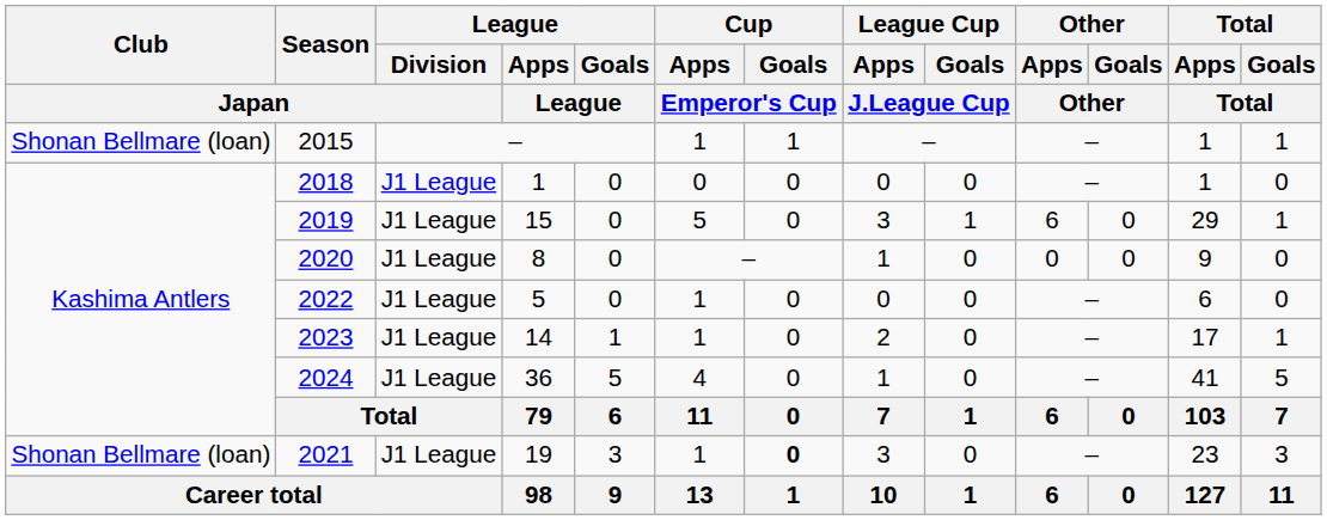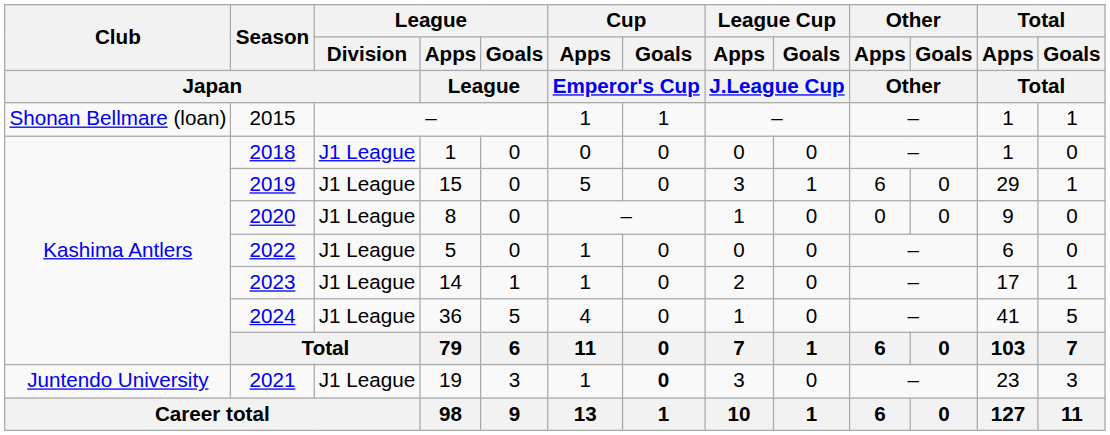 <table class="wikitable" style="text-align:center;">
 <tr>
 <th rowspan=2>Club</th>
 <th rowspan=2>Season</th>
 <th colspan=3>League</th>
 <th colspan=2>Cup</th>
 <th colspan=2>League Cup</th>
 <th colspan=2>Other</th>
 <th colspan=2>Total</th>
 </tr>
 <tr>
 <th>Division</th>
 <th>Apps</th>
 <th>Goals</th>
 <th>Apps</th>
 <th>Goals</th>
 <th>Apps</th>
 <th>Goals</th>
 <th>Apps</th>
 <th>Goals</th>
 <th>Apps</th>
 <th>Goals</th>
 </tr>
 <tr>
 <th colspan=3>Japan</th>
 <th colspan=2>League</th>
 <th colspan=2><a href='#'>Emperor's Cup</a></th>
 <th colspan=2><a href='#'>J.League Cup</a></th>
 <th colspan=2>Other</th>
 <th colspan=2>Total</th>
 </tr>
 <tr>
 <td><a href='#'>Shonan Bellmare</a> (loan)</td>
 <td>2015</td>
 <td colspan="3">–</td>
 <td>1</td>
 <td>1</td>
 <td colspan="2">–</td>
 <td colspan="2">–</td>
 <td>1</td>
 <td>1</td>
 </tr>
 <tr>
 <td rowspan="7"><a href='#'>Kashima Antlers</a></td>
 <td><a href='#'>2018</a></td>
 <td><a href='#'>J1 League</a></td>
 <td>1</td>
 <td>0</td>
 <td>0</td>
 <td>0</td>
 <td>0</td>
 <td>0</td>
 <td colspan="2">–</td>
 <td>1</td>
 <td>0</td>
 </tr>
 <tr>
 <td><a href='#'>2019</a></td>
 <td>J1 League</td>
 <td>15</td>
 <td>0</td>
 <td>5</td>
 <td>0</td>
 <td>3</td>
 <td>1</td>
 <td>6</td>
 <td>0</td>
 <td>29</td>
 <td>1</td>
 </tr>
 <tr>
 <td><a href='#'>2020</a></td>
 <td>J1 League</td>
 <td>8</td>
 <td>0</td>
 <td colspan="2">–</td>
 <td>1</td>
 <td>0</td>
 <td>0</td>
 <td>0</td>
 <td>9</td>
 <td>0</td>
 </tr>
 <tr>
 <td><a href='#'>2022</a></td>
 <td>J1 League</td>
 <td>5</td>
 <td>0</td>
 <td>1</td>
 <td>0</td>
 <td>0</td>
 <td>0</td>
 <td colspan="2">–</td>
 <td>6</td>
 <td>0</td>
 </tr>
 <tr>
 <td><a href='#'>2023</a></td>
 <td>J1 League</td>
 <td>14</td>
 <td>1</td>
 <td>1</td>
 <td>0</td>
 <td>2</td>
 <td>0</td>
 <td colspan="2">–</td>
 <td>17</td>
 <td>1</td>
 </tr>
 <tr>
 <td><a href='#'>2024</a></td>
 <td>J1 League</td>
 <td>36</td>
 <td>5</td>
 <td>4</td>
 <td>0</td>
 <td>1</td>
 <td>0</td>
 <td colspan="2">–</td>
 <td>41</td>
 <td>5</td>
 </tr>
 <tr>
 <th colspan="2">Total</th>
 <th>79</th>
 <th>6</th>
 <th>11</th>
 <th>0</th>
 <th>7</th>
 <th>1</th>
 <th>6</th>
 <th>0</th>
 <th>103</th>
 <th>7</th>
 </tr>
 <tr>
-<td><a href='#'>Shonan Bellmare</a> (loan)</td>
+<td><a href='#'>Juntendo University</a></td>
 <td><a href='#'>2021</a></td>
 <td>J1 League</td>
 <td>19</td>
 <td>3</td>
 <td>1</td>
 <td><strong>0</strong></td>
 <td>3</td>
 <td>0</td>
 <td colspan="2">–</td>
 <td>23</td>
 <td>3</td>
 </tr>
 <tr>
 <th colspan=3>Career total</th>
 <th>98</th>
 <th>9</th>
 <th>13</th>
 <th>1</th>
 <th>10</th>
 <th>1</th>
 <th>6</th>
 <th>0</th>
 <th>127</th>
 <th>11</th>
 </tr>
 </table>
